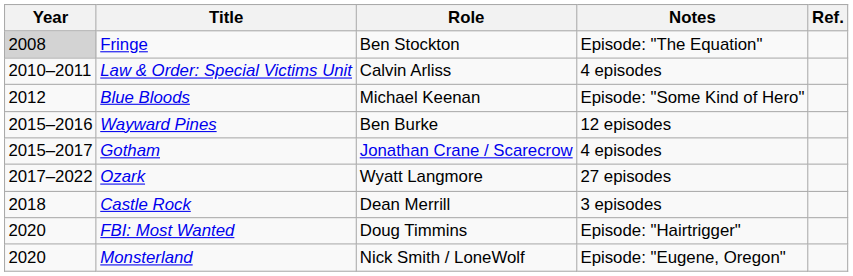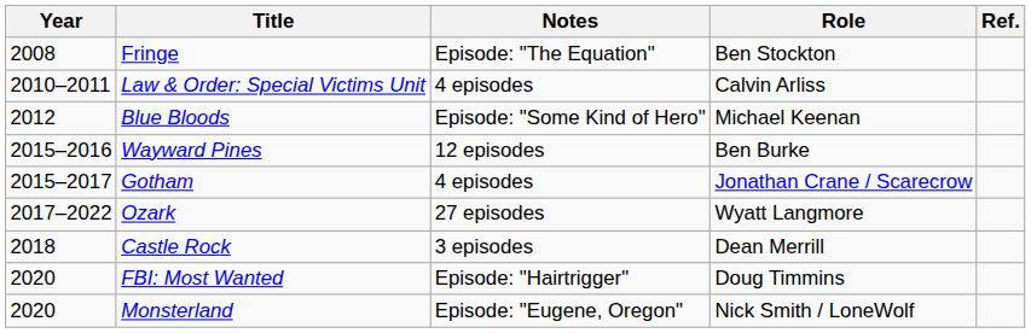 <table class="wikitable">
 <tr>
 <th>Year</th>
 <th>Title</th>
+<th>Notes</th>
 <th>Role</th>
-<th>Notes</th>
 <th>Ref.</th>
 </tr>
 <tr>
-<td style="background: lightgrey;">2008</td>
+<td>2008</td>
 <td><a href='#'>Fringe</a></td>
+<td>Episode: "The Equation"</td>
 <td>Ben Stockton</td>
-<td>Episode: "The Equation"</td>
 <td></td>
 </tr>
 <tr>
 <td>2010–2011</td>
 <td><em><a href='#'>Law & Order: Special Victims Unit</a></em></td>
+<td>4 episodes</td>
 <td>Calvin Arliss</td>
-<td>4 episodes</td>
 <td></td>
 </tr>
 <tr>
 <td>2012</td>
 <td><em><a href='#'>Blue Bloods</a></em></td>
+<td>Episode: "Some Kind of Hero"</td>
 <td>Michael Keenan</td>
-<td>Episode: "Some Kind of Hero"</td>
 <td></td>
 </tr>
 <tr>
 <td>2015–2016</td>
 <td><em><a href='#'>Wayward Pines</a></em></td>
+<td>12 episodes</td>
 <td>Ben Burke</td>
-<td>12 episodes</td>
 <td></td>
 </tr>
 <tr>
 <td>2015–2017</td>
 <td><em><a href='#'>Gotham</a></em></td>
+<td>4 episodes</td>
 <td><a href='#'>Jonathan Crane / Scarecrow</a></td>
-<td>4 episodes</td>
 <td></td>
 </tr>
 <tr>
 <td>2017–2022</td>
 <td><em><a href='#'>Ozark</a></em></td>
+<td>27 episodes</td>
 <td>Wyatt Langmore</td>
-<td>27 episodes</td>
 <td></td>
 </tr>
 <tr>
 <td>2018</td>
 <td><em><a href='#'>Castle Rock</a></em></td>
+<td>3 episodes</td>
 <td>Dean Merrill</td>
-<td>3 episodes</td>
 <td></td>
 </tr>
 <tr>
 <td>2020</td>
 <td><em><a href='#'>FBI: Most Wanted</a></em></td>
+<td>Episode: "Hairtrigger"</td>
 <td>Doug Timmins</td>
-<td>Episode: "Hairtrigger"</td>
 <td></td>
 </tr>
 <tr>
 <td>2020</td>
 <td><em><a href='#'>Monsterland</a></em></td>
+<td>Episode: "Eugene, Oregon"</td>
 <td>Nick Smith / LoneWolf</td>
-<td>Episode: "Eugene, Oregon"</td>
 <td></td>
 </tr>
 </table>
